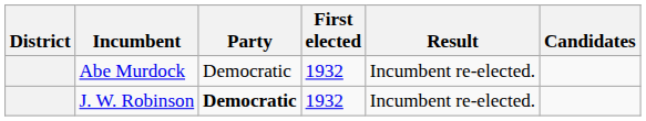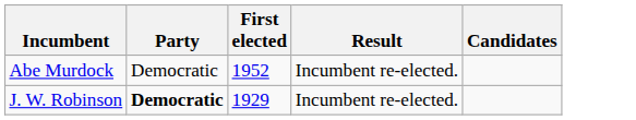 <table class=wikitable>
 <tr valign=bottom>
-<th>District</th>
 <th>Incumbent</th>
 <th>Party</th>
 <th>First<br>elected</th>
 <th>Result</th>
 <th>Candidates</th>
 </tr>
 <tr>
-<th></th>
 <td><a href='#'>Abe Murdock</a></td>
 <td>Democratic</td>
-<td><a href='#'>1932</a></td>
+<td><a href='#'>1952</a></td>
 <td>Incumbent re-elected.</td>
 <td nowrap></td>
 </tr>
 <tr>
-<th></th>
 <td><a href='#'>J. W. Robinson</a></td>
 <td><strong>Democratic</strong></td>
-<td><a href='#'>1932</a></td>
+<td><a href='#'>1929</a></td>
 <td>Incumbent re-elected.</td>
 <td nowrap></td>
 </tr>
 </table>
